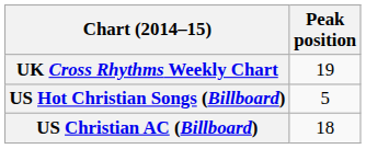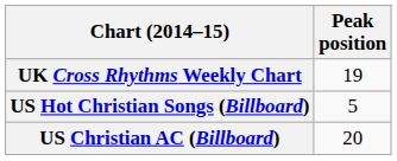 <table class="wikitable sortable plainrowheaders" style="text-align:center">
 <tr>
 <th scope="col">Chart (2014–15)</th>
 <th scope="col">Peak<br> position</th>
 </tr>
 <tr>
 <th scope="row">UK <a href='#'><em>Cross Rhythms</em> Weekly Chart</a></th>
 <td>19</td>
 </tr>
 <tr>
 <th scope="row">US <a href='#'>Hot Christian Songs</a> (<em><a href='#'>Billboard</a></em>)</th>
 <td>5</td>
 </tr>
 <tr>
 <th scope="row">US <a href='#'>Christian AC</a> (<em><a href='#'>Billboard</a></em>)</th>
-<td>18</td>
+<td>20</td>
 </tr>
 </table>
